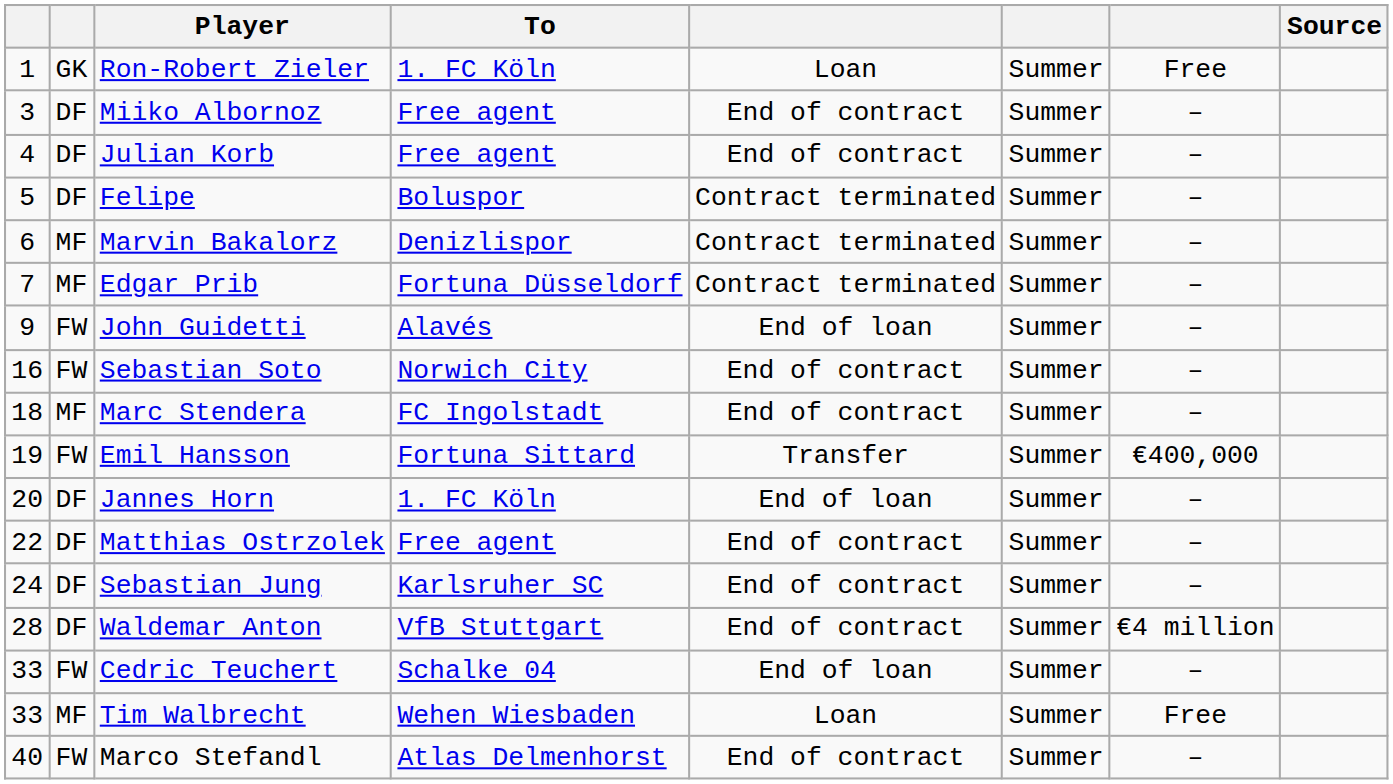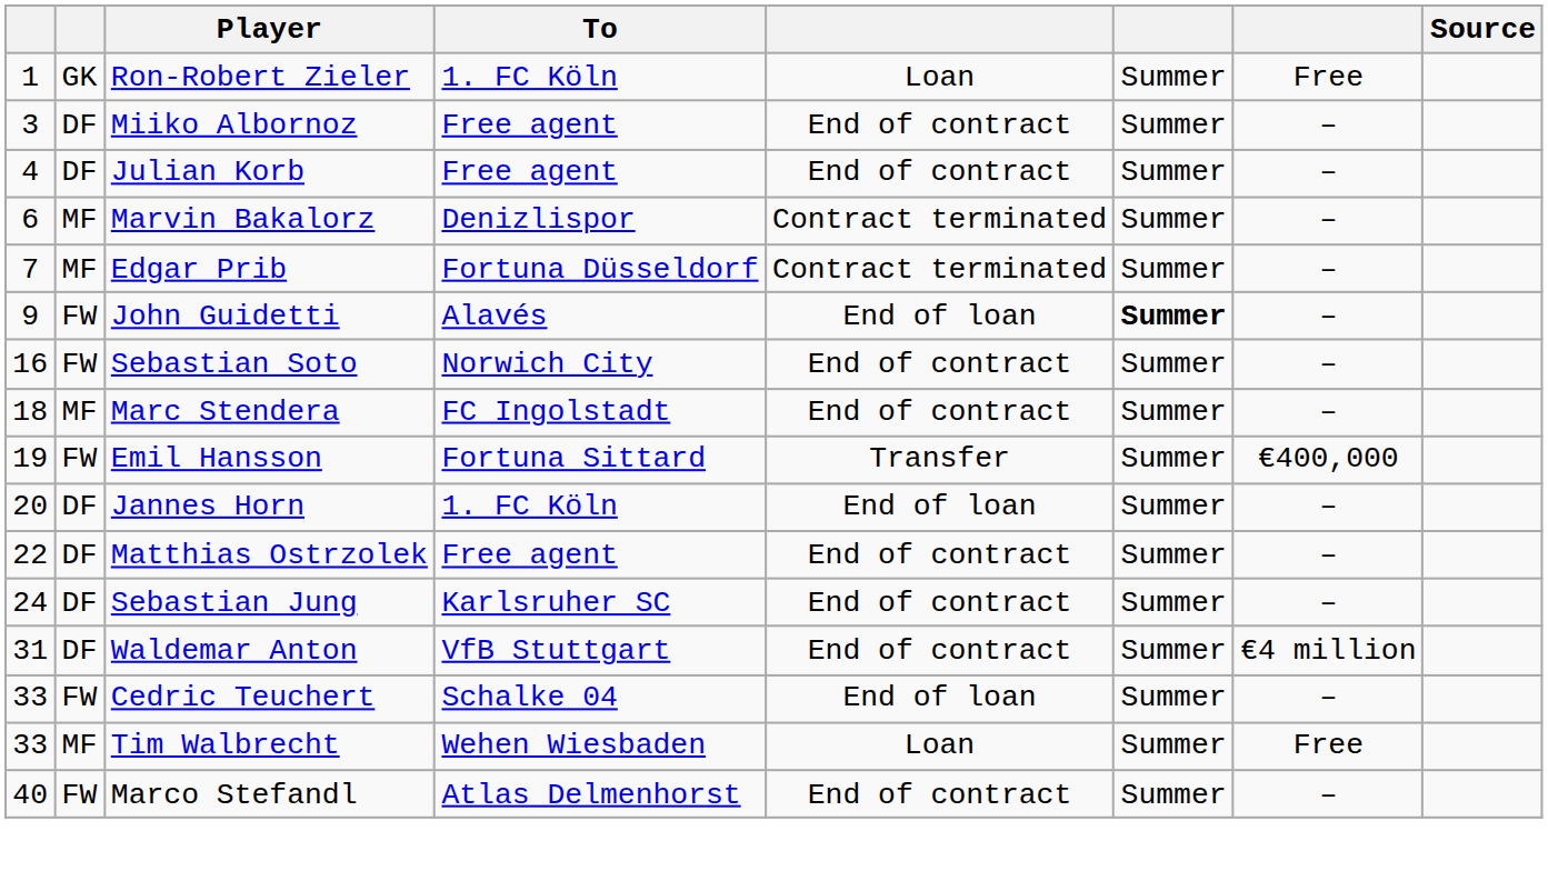 <table class="wikitable" style="text-align:center;">
 <tr>
 <th></th>
 <th></th>
 <th>Player</th>
 <th>To</th>
 <th></th>
 <th></th>
 <th></th>
 <th>Source</th>
 </tr>
 <tr>
 <td>1</td>
 <td>GK</td>
 <td align="left"> <a href='#'>Ron-Robert Zieler</a></td>
 <td align="left"> <a href='#'>1. FC Köln</a></td>
 <td>Loan</td>
 <td>Summer</td>
 <td>Free</td>
 <td></td>
 </tr>
 <tr>
 <td>3</td>
 <td>DF</td>
 <td align="left"> <a href='#'>Miiko Albornoz</a></td>
 <td align="left"> <a href='#'>Free agent</a></td>
 <td>End of contract</td>
 <td>Summer</td>
 <td>–</td>
 <td></td>
 </tr>
 <tr>
 <td>4</td>
 <td>DF</td>
 <td align="left"> <a href='#'>Julian Korb</a></td>
 <td align="left"> <a href='#'>Free agent</a></td>
 <td>End of contract</td>
 <td>Summer</td>
 <td>–</td>
 <td></td>
 </tr>
 <tr>
-<td>5</td>
-<td>DF</td>
-<td align="left"> <a href='#'>Felipe</a></td>
-<td align="left"> <a href='#'>Boluspor</a></td>
-<td>Contract terminated</td>
-<td>Summer</td>
-<td>–</td>
-<td></td>
-</tr>
-<tr>
 <td>6</td>
 <td>MF</td>
 <td align="left"> <a href='#'>Marvin Bakalorz</a></td>
 <td align="left"> <a href='#'>Denizlispor</a></td>
 <td>Contract terminated</td>
 <td>Summer</td>
 <td>–</td>
 <td></td>
 </tr>
 <tr>
 <td>7</td>
 <td>MF</td>
 <td align="left"> <a href='#'>Edgar Prib</a></td>
 <td align="left"> <a href='#'>Fortuna Düsseldorf</a></td>
 <td>Contract terminated</td>
 <td>Summer</td>
 <td>–</td>
 <td></td>
 </tr>
 <tr>
 <td>9</td>
 <td>FW</td>
 <td align="left"> <a href='#'>John Guidetti</a></td>
 <td align="left"> <a href='#'>Alavés</a></td>
 <td>End of loan</td>
-<td>Summer</td>
+<td><strong>Summer</strong></td>
 <td>–</td>
 <td></td>
 </tr>
 <tr>
 <td>16</td>
 <td>FW</td>
 <td align="left"> <a href='#'>Sebastian Soto</a></td>
 <td align="left"> <a href='#'>Norwich City</a></td>
 <td>End of contract</td>
 <td>Summer</td>
 <td>–</td>
 <td></td>
 </tr>
 <tr>
 <td>18</td>
 <td>MF</td>
 <td align="left"> <a href='#'>Marc Stendera</a></td>
 <td align="left"> <a href='#'>FC Ingolstadt</a></td>
 <td>End of contract</td>
 <td>Summer</td>
 <td>–</td>
 <td></td>
 </tr>
 <tr>
 <td>19</td>
 <td>FW</td>
 <td align="left"> <a href='#'>Emil Hansson</a></td>
 <td align="left"> <a href='#'>Fortuna Sittard</a></td>
 <td>Transfer</td>
 <td>Summer</td>
 <td>€400,000</td>
 <td></td>
 </tr>
 <tr>
 <td>20</td>
 <td>DF</td>
 <td align="left"> <a href='#'>Jannes Horn</a></td>
 <td align="left"> <a href='#'>1. FC Köln</a></td>
 <td>End of loan</td>
 <td>Summer</td>
 <td>–</td>
 <td></td>
 </tr>
 <tr>
 <td>22</td>
 <td>DF</td>
 <td align="left"> <a href='#'>Matthias Ostrzolek</a></td>
 <td align="left"> <a href='#'>Free agent</a></td>
 <td>End of contract</td>
 <td>Summer</td>
 <td>–</td>
 <td></td>
 </tr>
 <tr>
 <td>24</td>
 <td>DF</td>
 <td align="left"> <a href='#'>Sebastian Jung</a></td>
 <td align="left"> <a href='#'>Karlsruher SC</a></td>
 <td>End of contract</td>
 <td>Summer</td>
 <td>–</td>
 <td></td>
 </tr>
 <tr>
-<td>28</td>
+<td>31</td>
 <td>DF</td>
 <td align="left"> <a href='#'>Waldemar Anton</a></td>
 <td align="left"> <a href='#'>VfB Stuttgart</a></td>
 <td>End of contract</td>
 <td>Summer</td>
 <td>€4 million</td>
 <td></td>
 </tr>
 <tr>
 <td>33</td>
 <td>FW</td>
 <td align="left"> <a href='#'>Cedric Teuchert</a></td>
 <td align="left"> <a href='#'>Schalke 04</a></td>
 <td>End of loan</td>
 <td>Summer</td>
 <td>–</td>
 <td></td>
 </tr>
 <tr>
 <td>33</td>
 <td>MF</td>
 <td align="left"> <a href='#'>Tim Walbrecht</a></td>
 <td align="left"> <a href='#'>Wehen Wiesbaden</a></td>
 <td>Loan</td>
 <td>Summer</td>
 <td>Free</td>
 <td></td>
 </tr>
 <tr>
 <td>40</td>
 <td>FW</td>
 <td align="left"> Marco Stefandl</td>
 <td align="left"> <a href='#'>Atlas Delmenhorst</a></td>
 <td>End of contract</td>
 <td>Summer</td>
 <td>–</td>
 <td></td>
 </tr>
 </table>
